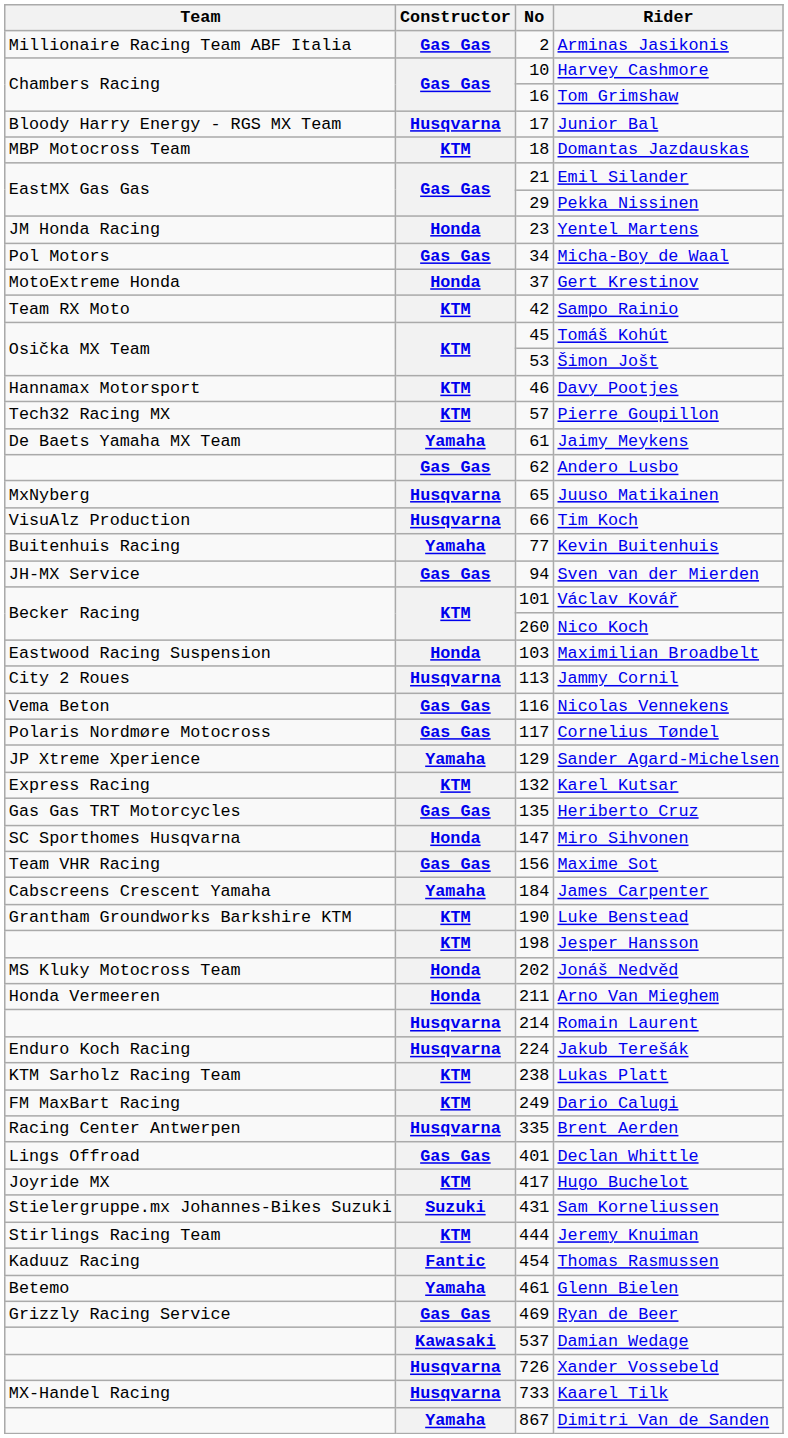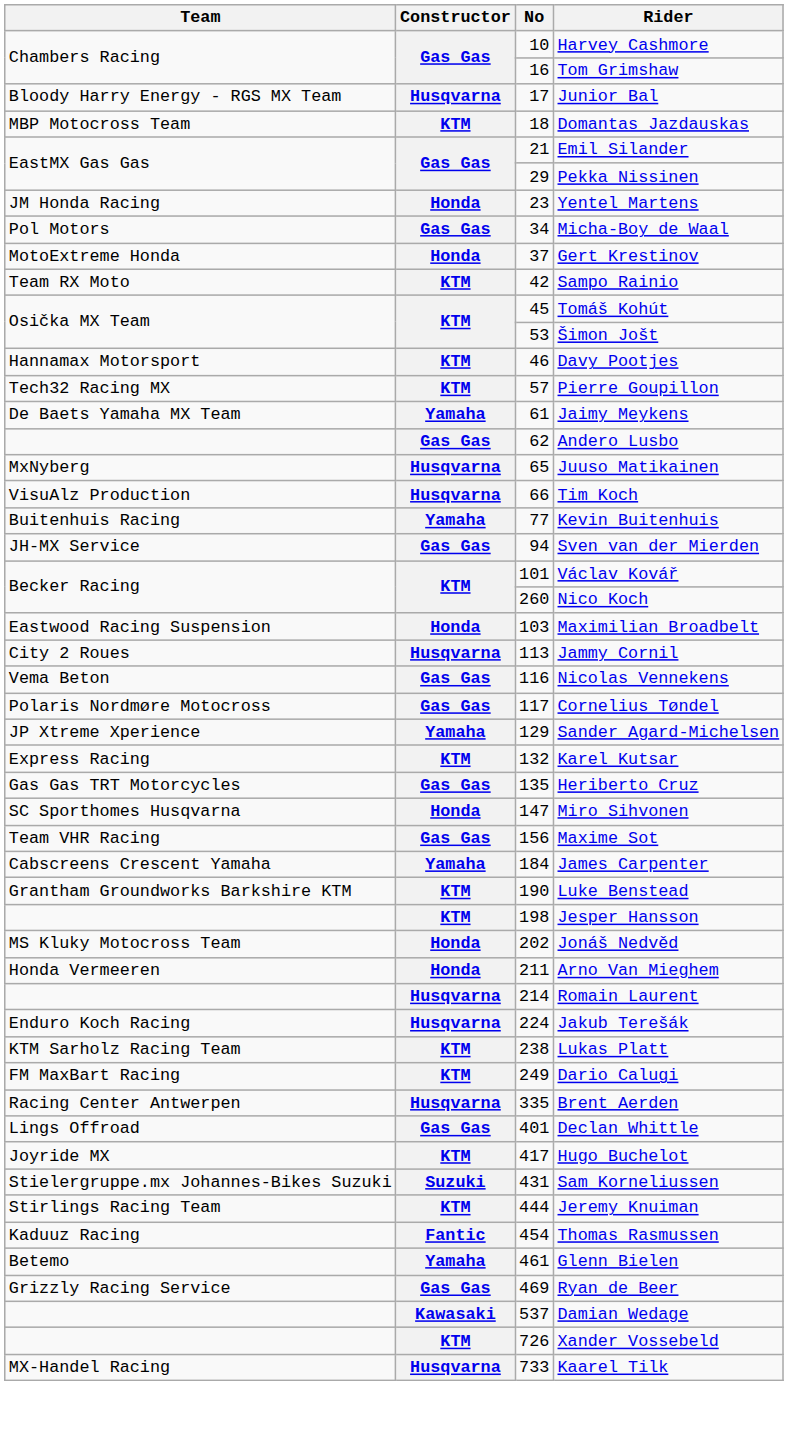 <table class="wikitable" style="font-size: 85%;">
 <tr>
 <th>Team</th>
 <th>Constructor</th>
 <th>No</th>
 <th>Rider</th>
-</tr>
-<tr>
-<td>Millionaire Racing Team ABF Italia</td>
-<th><a href='#'>Gas Gas</a></th>
-<td align="right">2</td>
-<td> <a href='#'>Arminas Jasikonis</a></td>
 </tr>
 <tr>
 <td rowspan=2>Chambers Racing</td>
 <th rowspan=2><a href='#'>Gas Gas</a></th>
 <td align="right">10</td>
 <td> <a href='#'>Harvey Cashmore</a></td>
 </tr>
 <tr>
 <td align="right">16</td>
 <td> <a href='#'>Tom Grimshaw</a></td>
 </tr>
 <tr>
 <td>Bloody Harry Energy - RGS MX Team</td>
 <th><a href='#'>Husqvarna</a></th>
 <td align="right">17</td>
 <td> <a href='#'>Junior Bal</a></td>
 </tr>
 <tr>
 <td>MBP Motocross Team</td>
 <th><a href='#'>KTM</a></th>
 <td align="right">18</td>
 <td> <a href='#'>Domantas Jazdauskas</a></td>
 </tr>
 <tr>
 <td rowspan=2>EastMX Gas Gas</td>
 <th rowspan=2><a href='#'>Gas Gas</a></th>
 <td align="right">21</td>
 <td> <a href='#'>Emil Silander</a></td>
 </tr>
 <tr>
 <td align="right">29</td>
 <td> <a href='#'>Pekka Nissinen</a></td>
 </tr>
 <tr>
 <td>JM Honda Racing</td>
 <th><a href='#'>Honda</a></th>
 <td align="right">23</td>
 <td> <a href='#'>Yentel Martens</a></td>
 </tr>
 <tr>
 <td>Pol Motors</td>
 <th><a href='#'>Gas Gas</a></th>
 <td align="right">34</td>
 <td> <a href='#'>Micha-Boy de Waal</a></td>
 </tr>
 <tr>
 <td>MotoExtreme Honda</td>
 <th><a href='#'>Honda</a></th>
 <td align="right">37</td>
 <td> <a href='#'>Gert Krestinov</a></td>
 </tr>
 <tr>
 <td>Team RX Moto</td>
 <th><a href='#'>KTM</a></th>
 <td align="right">42</td>
 <td> <a href='#'>Sampo Rainio</a></td>
 </tr>
 <tr>
 <td rowspan=2>Osička MX Team</td>
 <th rowspan=2><a href='#'>KTM</a></th>
 <td align="right">45</td>
 <td> <a href='#'>Tomáš Kohút</a></td>
 </tr>
 <tr>
 <td align="right">53</td>
 <td> <a href='#'>Šimon Jošt</a></td>
 </tr>
 <tr>
 <td>Hannamax Motorsport</td>
 <th><a href='#'>KTM</a></th>
 <td align="right">46</td>
 <td> <a href='#'>Davy Pootjes</a></td>
 </tr>
 <tr>
 <td>Tech32 Racing MX</td>
 <th><a href='#'>KTM</a></th>
 <td align="right">57</td>
 <td> <a href='#'>Pierre Goupillon</a></td>
 </tr>
 <tr>
 <td>De Baets Yamaha MX Team</td>
 <th><a href='#'>Yamaha</a></th>
 <td align="right">61</td>
 <td> <a href='#'>Jaimy Meykens</a></td>
 </tr>
 <tr>
 <td></td>
 <th><a href='#'>Gas Gas</a></th>
 <td align="right">62</td>
 <td> <a href='#'>Andero Lusbo</a></td>
 </tr>
 <tr>
 <td>MxNyberg</td>
 <th><a href='#'>Husqvarna</a></th>
 <td align="right">65</td>
 <td> <a href='#'>Juuso Matikainen</a></td>
 </tr>
 <tr>
 <td>VisuAlz Production</td>
 <th><a href='#'>Husqvarna</a></th>
 <td align="right">66</td>
 <td> <a href='#'>Tim Koch</a></td>
 </tr>
 <tr>
 <td>Buitenhuis Racing</td>
 <th><a href='#'>Yamaha</a></th>
 <td align="right">77</td>
 <td> <a href='#'>Kevin Buitenhuis</a></td>
 </tr>
 <tr>
 <td>JH-MX Service</td>
 <th><a href='#'>Gas Gas</a></th>
 <td align="right">94</td>
 <td> <a href='#'>Sven van der Mierden</a></td>
 </tr>
 <tr>
 <td rowspan=2>Becker Racing</td>
 <th rowspan=2><a href='#'>KTM</a></th>
 <td align="right">101</td>
 <td> <a href='#'>Václav Kovář</a></td>
 </tr>
 <tr>
 <td align="right">260</td>
 <td> <a href='#'>Nico Koch</a></td>
 </tr>
 <tr>
 <td>Eastwood Racing Suspension</td>
 <th><a href='#'>Honda</a></th>
 <td align="right">103</td>
 <td> <a href='#'>Maximilian Broadbelt</a></td>
 </tr>
 <tr>
 <td>City 2 Roues</td>
 <th><a href='#'>Husqvarna</a></th>
 <td align="right">113</td>
 <td> <a href='#'>Jammy Cornil</a></td>
 </tr>
 <tr>
 <td>Vema Beton</td>
 <th><a href='#'>Gas Gas</a></th>
 <td align="right">116</td>
 <td> <a href='#'>Nicolas Vennekens</a></td>
 </tr>
 <tr>
 <td>Polaris Nordmøre Motocross</td>
 <th><a href='#'>Gas Gas</a></th>
 <td align="right">117</td>
 <td> <a href='#'>Cornelius Tøndel</a></td>
 </tr>
 <tr>
 <td>JP Xtreme Xperience</td>
 <th><a href='#'>Yamaha</a></th>
 <td align="right">129</td>
 <td> <a href='#'>Sander Agard-Michelsen</a></td>
 </tr>
 <tr>
 <td>Express Racing</td>
 <th><a href='#'>KTM</a></th>
 <td align="right">132</td>
 <td> <a href='#'>Karel Kutsar</a></td>
 </tr>
 <tr>
 <td>Gas Gas TRT Motorcycles</td>
 <th><a href='#'>Gas Gas</a></th>
 <td align="right">135</td>
 <td> <a href='#'>Heriberto Cruz</a></td>
 </tr>
 <tr>
 <td>SC Sporthomes Husqvarna</td>
 <th><a href='#'>Honda</a></th>
 <td align="right">147</td>
 <td> <a href='#'>Miro Sihvonen</a></td>
 </tr>
 <tr>
 <td>Team VHR Racing</td>
 <th><a href='#'>Gas Gas</a></th>
 <td align="right">156</td>
 <td> <a href='#'>Maxime Sot</a></td>
 </tr>
 <tr>
 <td>Cabscreens Crescent Yamaha</td>
 <th><a href='#'>Yamaha</a></th>
 <td align="right">184</td>
 <td> <a href='#'>James Carpenter</a></td>
 </tr>
 <tr>
 <td>Grantham Groundworks Barkshire KTM</td>
 <th><a href='#'>KTM</a></th>
 <td align="right">190</td>
 <td> <a href='#'>Luke Benstead</a></td>
 </tr>
 <tr>
 <td></td>
 <th><a href='#'>KTM</a></th>
 <td align="right">198</td>
 <td> <a href='#'>Jesper Hansson</a></td>
 </tr>
 <tr>
 <td>MS Kluky Motocross Team</td>
 <th><a href='#'>Honda</a></th>
 <td align="right">202</td>
 <td> <a href='#'>Jonáš Nedvěd</a></td>
 </tr>
 <tr>
 <td>Honda Vermeeren</td>
 <th><a href='#'>Honda</a></th>
 <td align="right">211</td>
 <td> <a href='#'>Arno Van Mieghem</a></td>
 </tr>
 <tr>
 <td></td>
 <th><a href='#'>Husqvarna</a></th>
 <td align="right">214</td>
 <td> <a href='#'>Romain Laurent</a></td>
 </tr>
 <tr>
 <td>Enduro Koch Racing</td>
 <th><a href='#'>Husqvarna</a></th>
 <td align="right">224</td>
 <td> <a href='#'>Jakub Terešák</a></td>
 </tr>
 <tr>
 <td>KTM Sarholz Racing Team</td>
 <th><a href='#'>KTM</a></th>
 <td align="right">238</td>
 <td> <a href='#'>Lukas Platt</a></td>
 </tr>
 <tr>
 <td>FM MaxBart Racing</td>
 <th><a href='#'>KTM</a></th>
 <td align="right">249</td>
 <td> <a href='#'>Dario Calugi</a></td>
 </tr>
 <tr>
 <td>Racing Center Antwerpen</td>
 <th><a href='#'>Husqvarna</a></th>
 <td align="right">335</td>
 <td> <a href='#'>Brent Aerden</a></td>
 </tr>
 <tr>
 <td>Lings Offroad</td>
 <th><a href='#'>Gas Gas</a></th>
 <td align="right">401</td>
 <td> <a href='#'>Declan Whittle</a></td>
 </tr>
 <tr>
 <td>Joyride MX</td>
 <th><a href='#'>KTM</a></th>
 <td align="right">417</td>
 <td> <a href='#'>Hugo Buchelot</a></td>
 </tr>
 <tr>
 <td>Stielergruppe.mx Johannes-Bikes Suzuki</td>
 <th><a href='#'>Suzuki</a></th>
 <td align="right">431</td>
 <td> <a href='#'>Sam Korneliussen</a></td>
 </tr>
 <tr>
 <td>Stirlings Racing Team</td>
 <th><a href='#'>KTM</a></th>
 <td align="right">444</td>
 <td> <a href='#'>Jeremy Knuiman</a></td>
 </tr>
 <tr>
 <td>Kaduuz Racing</td>
 <th><a href='#'>Fantic</a></th>
 <td align="right">454</td>
 <td> <a href='#'>Thomas Rasmussen</a></td>
 </tr>
 <tr>
 <td>Betemo</td>
 <th><a href='#'>Yamaha</a></th>
 <td align="right">461</td>
 <td> <a href='#'>Glenn Bielen</a></td>
 </tr>
 <tr>
 <td>Grizzly Racing Service</td>
 <th><a href='#'>Gas Gas</a></th>
 <td align="right">469</td>
 <td> <a href='#'>Ryan de Beer</a></td>
 </tr>
 <tr>
 <td></td>
 <th><a href='#'>Kawasaki</a></th>
 <td align="right">537</td>
 <td> <a href='#'>Damian Wedage</a></td>
 </tr>
 <tr>
 <td></td>
-<th><a href='#'>Husqvarna</a></th>
+<th><a href='#'>KTM</a></th>
 <td align="right">726</td>
 <td> <a href='#'>Xander Vossebeld</a></td>
 </tr>
 <tr>
 <td>MX-Handel Racing</td>
 <th><a href='#'>Husqvarna</a></th>
 <td align="right">733</td>
 <td> <a href='#'>Kaarel Tilk</a></td>
 </tr>
-<tr>
-<td></td>
-<th><a href='#'>Yamaha</a></th>
-<td align="right">867</td>
-<td> <a href='#'>Dimitri Van de Sanden</a></td>
-</tr>
 </table>
